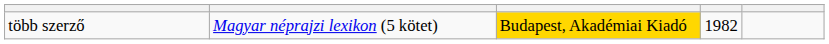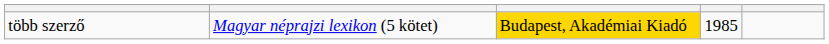 <table class="wikitable sortable">
 <tr>
 <th bgcolor="#DAA520" width="25%"></th>
 <th bgcolor="#DAA520" width="35%"></th>
 <th bgcolor="#DAA520" width="25%"></th>
 <th bgcolor="#DAA520" width="5%"></th>
 <th bgcolor="#DAA520" width="10%"></th>
 </tr>
 <tr>
 <td>több szerző</td>
 <td><em><a href='#'>Magyar néprajzi lexikon</a></em> (5 kötet)</td>
 <td style="background: gold;">Budapest, Akadémiai Kiadó</td>
-<td>1982</td>
+<td>1985</td>
 <td></td>
 </tr>
 </table>
